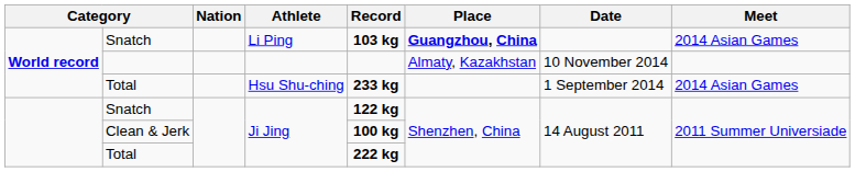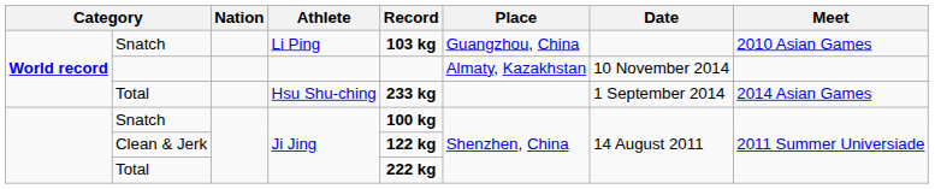 <table class="wikitable" style="text-align:center;">
 <tr>
 <th colspan="2">Category</th>
 <th>Nation</th>
 <th>Athlete</th>
 <th>Record</th>
 <th>Place</th>
 <th>Date</th>
 <th>Meet</th>
 </tr>
 <tr>
 <td rowspan="3"><strong><a href='#'>World record</a></strong></td>
 <td align="left">Snatch</td>
 <td align="left"></td>
 <td align="left"><a href='#'>Li Ping</a></td>
 <td><strong>103 kg</strong></td>
-<td align="left"><strong><a href='#'>Guangzhou</a>, <a href='#'>China</a></strong></td>
+<td align="left"><a href='#'>Guangzhou</a>, <a href='#'>China</a></td>
 <td align="left"></td>
-<td align="left"><a href='#'>2014 Asian Games</a></td>
+<td align="left"><a href='#'>2010 Asian Games</a></td>
 </tr>
 <tr>
 <td align="left"></td>
 <td align="left"></td>
 <td align="left"></td>
 <td><strong></strong></td>
 <td align="left"><a href='#'>Almaty</a>, <a href='#'>Kazakhstan</a></td>
 <td align="left">10 November 2014</td>
 <td align="left"></td>
 </tr>
 <tr>
 <td align="left">Total</td>
 <td align="left"></td>
 <td align="left"><a href='#'>Hsu Shu-ching</a></td>
 <td><strong>233 kg</strong></td>
 <td align="left"></td>
 <td align="left">1 September 2014</td>
 <td align="left"><a href='#'>2014 Asian Games</a></td>
 </tr>
 <tr>
 <td rowspan="3"><strong></strong></td>
 <td align="left">Snatch</td>
 <td align="left" rowspan="3"></td>
 <td align="left" rowspan="3"><a href='#'>Ji Jing</a></td>
-<td><strong>122 kg</strong></td>
+<td><strong>100 kg</strong></td>
 <td align="left" rowspan="3"><a href='#'>Shenzhen</a>, <a href='#'>China</a></td>
 <td align="left" rowspan="3">14 August 2011</td>
 <td align="left" rowspan="3"><a href='#'>2011 Summer Universiade</a></td>
 </tr>
 <tr>
 <td align="left">Clean & Jerk</td>
-<td><strong>100 kg</strong></td>
+<td><strong>122 kg</strong></td>
 </tr>
 <tr>
 <td align="left">Total</td>
 <td><strong>222 kg</strong></td>
 </tr>
 </table>
